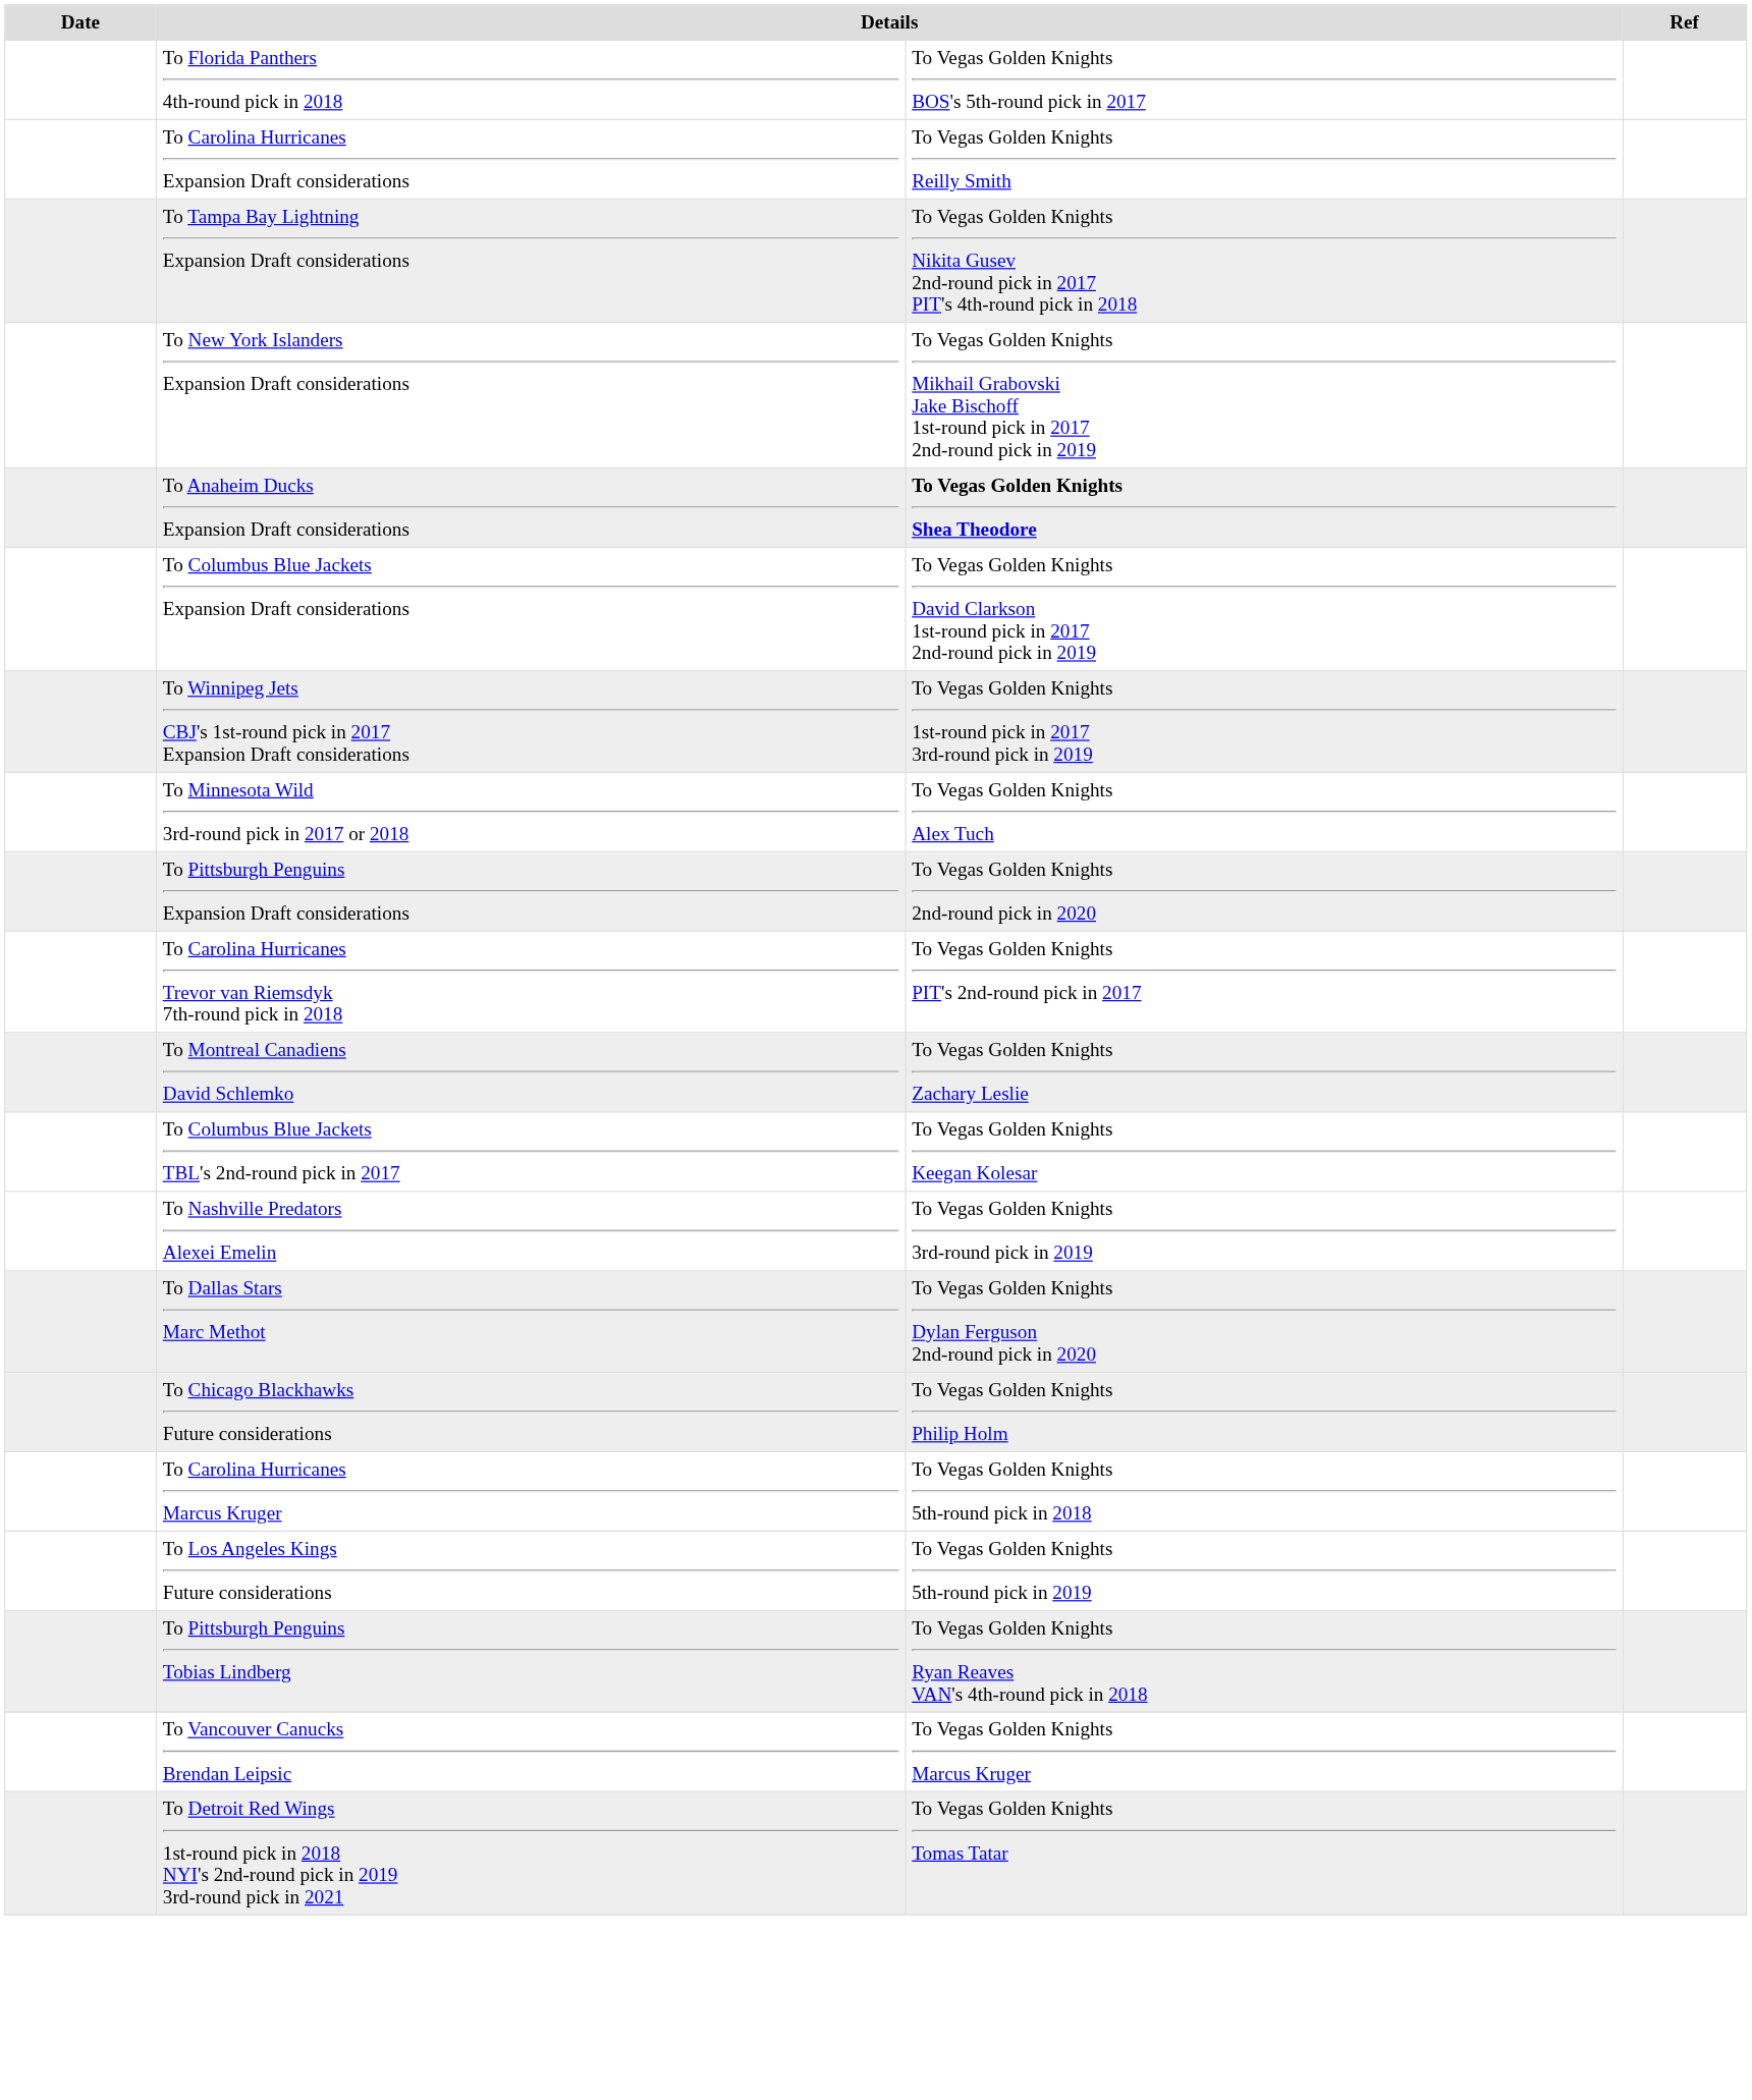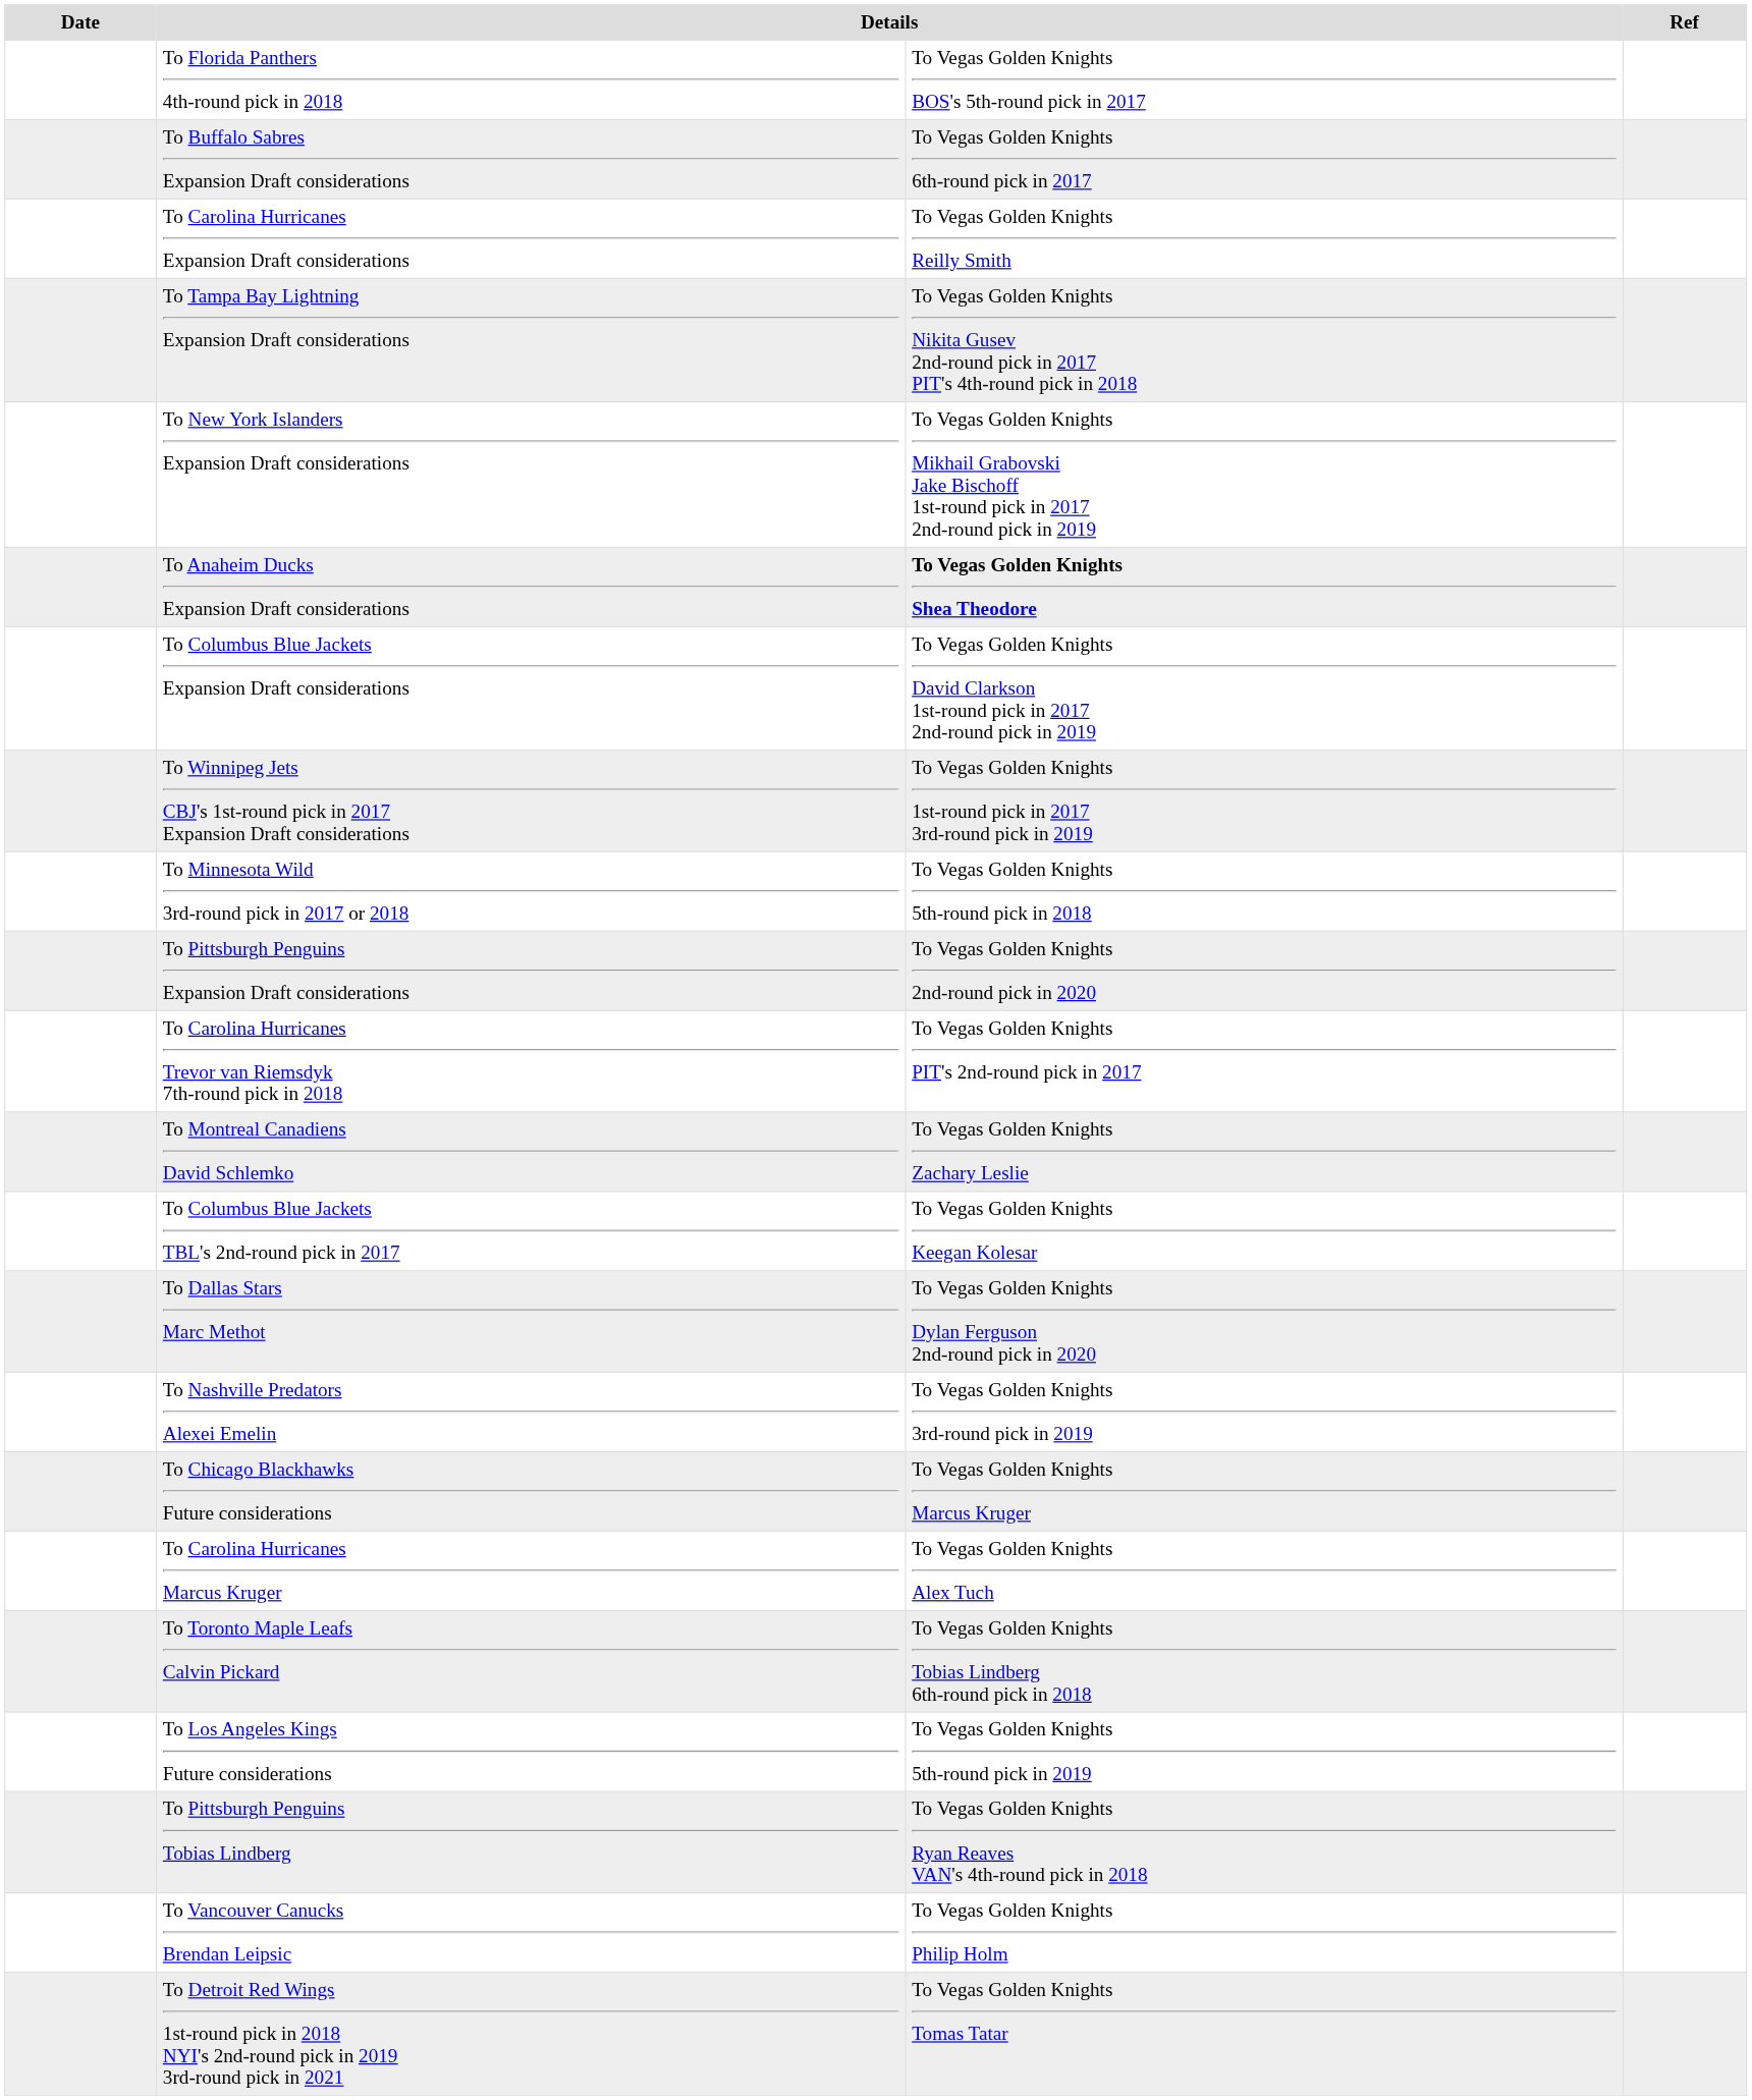 <table border=1 style="border-collapse:collapse" bordercolor="#DFDFDF" cellpadding="5" width=90%>
 <tr style="background:#ddd; text-align:center;">
 <th>Date</th>
 <th colspan="2">Details</th>
 <th>Ref</th>
 </tr>
 <tr>
 <td></td>
 <td valign="top">To <a href='#'>Florida Panthers</a><hr>4th-round pick in <a href='#'>2018</a></td>
 <td valign="top">To Vegas Golden Knights<hr><a href='#'>BOS</a>'s 5th-round pick in <a href='#'>2017</a></td>
+<td></td>
+</tr>
+<tr style="background:#eee;">
+<td></td>
+<td valign="top">To <a href='#'>Buffalo Sabres</a><hr>Expansion Draft considerations</td>
+<td valign="top">To Vegas Golden Knights<hr>6th-round pick in <a href='#'>2017</a></td>
 <td></td>
 </tr>
 <tr>
 <td></td>
 <td valign="top">To <a href='#'>Carolina Hurricanes</a><hr>Expansion Draft considerations</td>
 <td valign="top">To Vegas Golden Knights<hr><a href='#'>Reilly Smith</a></td>
 <td></td>
 </tr>
 <tr style="background:#eee;">
 <td></td>
 <td valign="top">To <a href='#'>Tampa Bay Lightning</a><hr>Expansion Draft considerations</td>
 <td valign="top">To Vegas Golden Knights<hr><a href='#'>Nikita Gusev</a><br>2nd-round pick in <a href='#'>2017</a><br><a href='#'>PIT</a>'s 4th-round pick in <a href='#'>2018</a></td>
 <td></td>
 </tr>
 <tr>
 <td></td>
 <td valign="top">To <a href='#'>New York Islanders</a><hr>Expansion Draft considerations</td>
 <td valign="top">To Vegas Golden Knights<hr><a href='#'>Mikhail Grabovski</a><br><a href='#'>Jake Bischoff</a><br>1st-round pick in <a href='#'>2017</a><br>2nd-round pick in <a href='#'>2019</a></td>
 <td></td>
 </tr>
 <tr style="background:#eee;">
 <td></td>
 <td valign="top">To <a href='#'>Anaheim Ducks</a><hr>Expansion Draft considerations</td>
 <td valign="top"><strong>To Vegas Golden Knights<hr><a href='#'>Shea Theodore</a></strong></td>
 <td></td>
 </tr>
 <tr>
 <td></td>
 <td valign="top">To <a href='#'>Columbus Blue Jackets</a><hr>Expansion Draft considerations</td>
 <td valign="top">To Vegas Golden Knights<hr><a href='#'>David Clarkson</a><br>1st-round pick in <a href='#'>2017</a><br>2nd-round pick in <a href='#'>2019</a></td>
 <td></td>
 </tr>
 <tr style="background:#eee;">
 <td></td>
 <td valign="top">To <a href='#'>Winnipeg Jets</a><hr><a href='#'>CBJ</a>'s 1st-round pick in <a href='#'>2017</a><br>Expansion Draft considerations</td>
 <td valign="top">To Vegas Golden Knights<hr>1st-round pick in <a href='#'>2017</a><br>3rd-round pick in <a href='#'>2019</a></td>
 <td></td>
 </tr>
 <tr>
 <td></td>
 <td valign="top">To <a href='#'>Minnesota Wild</a><hr>3rd-round pick in <a href='#'>2017</a> or <a href='#'>2018</a></td>
-<td valign="top">To Vegas Golden Knights<hr><a href='#'>Alex Tuch</a></td>
+<td valign="top">To Vegas Golden Knights<hr>5th-round pick in <a href='#'>2018</a></td>
 <td></td>
 </tr>
 <tr style="background:#eee;">
 <td></td>
 <td valign="top">To <a href='#'>Pittsburgh Penguins</a><hr>Expansion Draft considerations</td>
 <td valign="top">To Vegas Golden Knights<hr>2nd-round pick in <a href='#'>2020</a></td>
 <td></td>
 </tr>
 <tr>
 <td></td>
 <td valign="top">To <a href='#'>Carolina Hurricanes</a><hr><a href='#'>Trevor van Riemsdyk</a><br>7th-round pick in <a href='#'>2018</a></td>
 <td valign="top">To Vegas Golden Knights<hr><a href='#'>PIT</a>'s 2nd-round pick in <a href='#'>2017</a></td>
 <td></td>
 </tr>
 <tr style="background:#eee;">
 <td></td>
 <td valign="top">To <a href='#'>Montreal Canadiens</a><hr><a href='#'>David Schlemko</a></td>
 <td valign="top">To Vegas Golden Knights<hr><a href='#'>Zachary Leslie</a></td>
 <td></td>
 </tr>
 <tr>
 <td></td>
 <td valign="top">To <a href='#'>Columbus Blue Jackets</a><hr><a href='#'>TBL</a>'s 2nd-round pick in <a href='#'>2017</a></td>
 <td valign="top">To Vegas Golden Knights<hr><a href='#'>Keegan Kolesar</a></td>
 <td></td>
 </tr>
+<tr style="background:#eee;">
+<td></td>
+<td valign="top">To <a href='#'>Dallas Stars</a><hr><a href='#'>Marc Methot</a></td>
+<td valign="top">To Vegas Golden Knights<hr><a href='#'>Dylan Ferguson</a><br>2nd-round pick in <a href='#'>2020</a></td>
+<td></td>
+</tr>
 <tr>
 <td></td>
 <td valign="top">To <a href='#'>Nashville Predators</a><hr><a href='#'>Alexei Emelin</a></td>
 <td valign="top">To Vegas Golden Knights<hr>3rd-round pick in <a href='#'>2019</a></td>
 <td></td>
 </tr>
 <tr style="background:#eee;">
 <td></td>
-<td valign="top">To <a href='#'>Dallas Stars</a><hr><a href='#'>Marc Methot</a></td>
-<td valign="top">To Vegas Golden Knights<hr><a href='#'>Dylan Ferguson</a><br>2nd-round pick in <a href='#'>2020</a></td>
-<td></td>
-</tr>
-<tr style="background:#eee;">
-<td></td>
 <td valign="top">To <a href='#'>Chicago Blackhawks</a><hr>Future considerations</td>
-<td valign="top">To Vegas Golden Knights<hr><a href='#'>Philip Holm</a></td>
+<td valign="top">To Vegas Golden Knights<hr><a href='#'>Marcus Kruger</a></td>
 <td></td>
 </tr>
 <tr>
 <td></td>
 <td valign="top">To <a href='#'>Carolina Hurricanes</a><hr><a href='#'>Marcus Kruger</a></td>
-<td valign="top">To Vegas Golden Knights<hr>5th-round pick in <a href='#'>2018</a></td>
+<td valign="top">To Vegas Golden Knights<hr><a href='#'>Alex Tuch</a></td>
+<td></td>
+</tr>
+<tr style="background:#eee;">
+<td></td>
+<td valign="top">To <a href='#'>Toronto Maple Leafs</a><hr><a href='#'>Calvin Pickard</a></td>
+<td valign="top">To Vegas Golden Knights<hr><a href='#'>Tobias Lindberg</a><br>6th-round pick in <a href='#'>2018</a></td>
 <td></td>
 </tr>
 <tr>
 <td></td>
 <td valign="top">To <a href='#'>Los Angeles Kings</a><hr>Future considerations</td>
 <td valign="top">To Vegas Golden Knights<hr>5th-round pick in <a href='#'>2019</a></td>
 <td></td>
 </tr>
 <tr style="background:#eee;">
 <td></td>
 <td valign="top">To <a href='#'>Pittsburgh Penguins</a><hr><a href='#'>Tobias Lindberg</a></td>
 <td valign="top">To Vegas Golden Knights<hr><a href='#'>Ryan Reaves</a> <br><a href='#'>VAN</a>'s 4th-round pick in <a href='#'>2018</a></td>
 <td></td>
 </tr>
 <tr>
 <td></td>
 <td valign="top">To <a href='#'>Vancouver Canucks</a><hr><a href='#'>Brendan Leipsic</a></td>
-<td valign="top">To Vegas Golden Knights<hr><a href='#'>Marcus Kruger</a></td>
+<td valign="top">To Vegas Golden Knights<hr><a href='#'>Philip Holm</a></td>
 <td></td>
 </tr>
 <tr style="background:#eee;">
 <td></td>
 <td valign="top">To <a href='#'>Detroit Red Wings</a><hr>1st-round pick in <a href='#'>2018</a><br><a href='#'>NYI</a>'s 2nd-round pick in <a href='#'>2019</a><br>3rd-round pick in <a href='#'>2021</a></td>
 <td valign="top">To Vegas Golden Knights<hr><a href='#'>Tomas Tatar</a></td>
 <td></td>
 </tr>
 </table>
